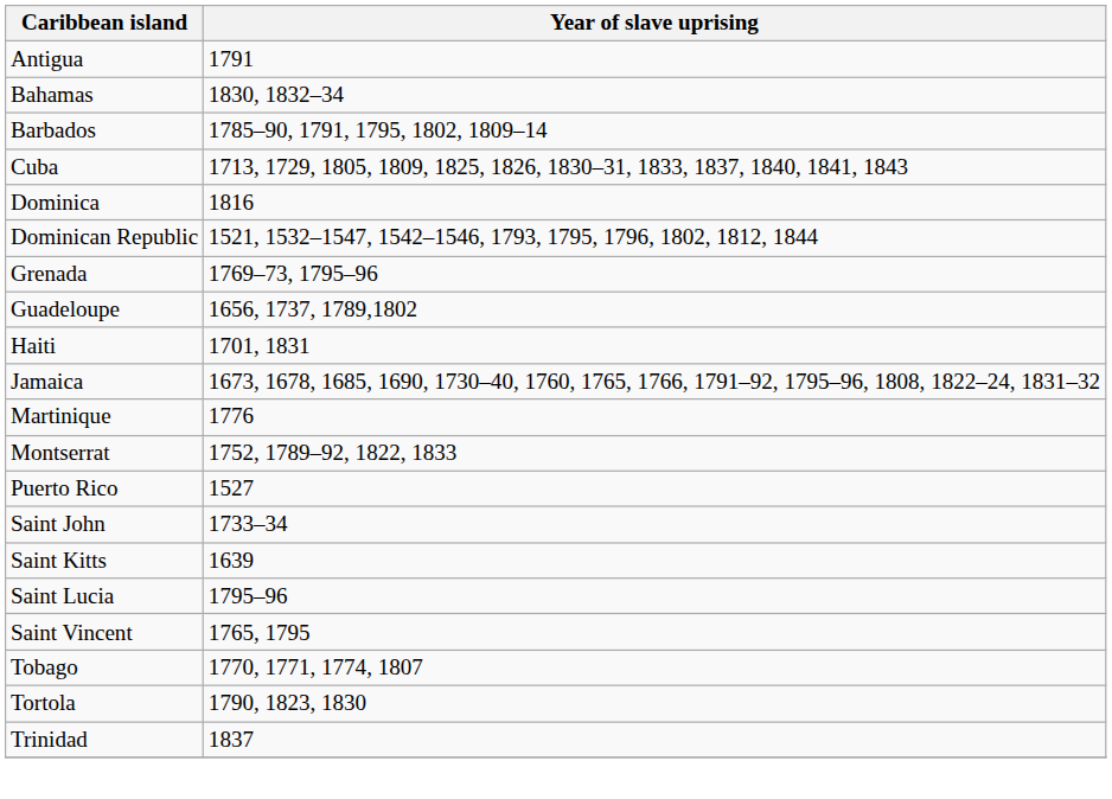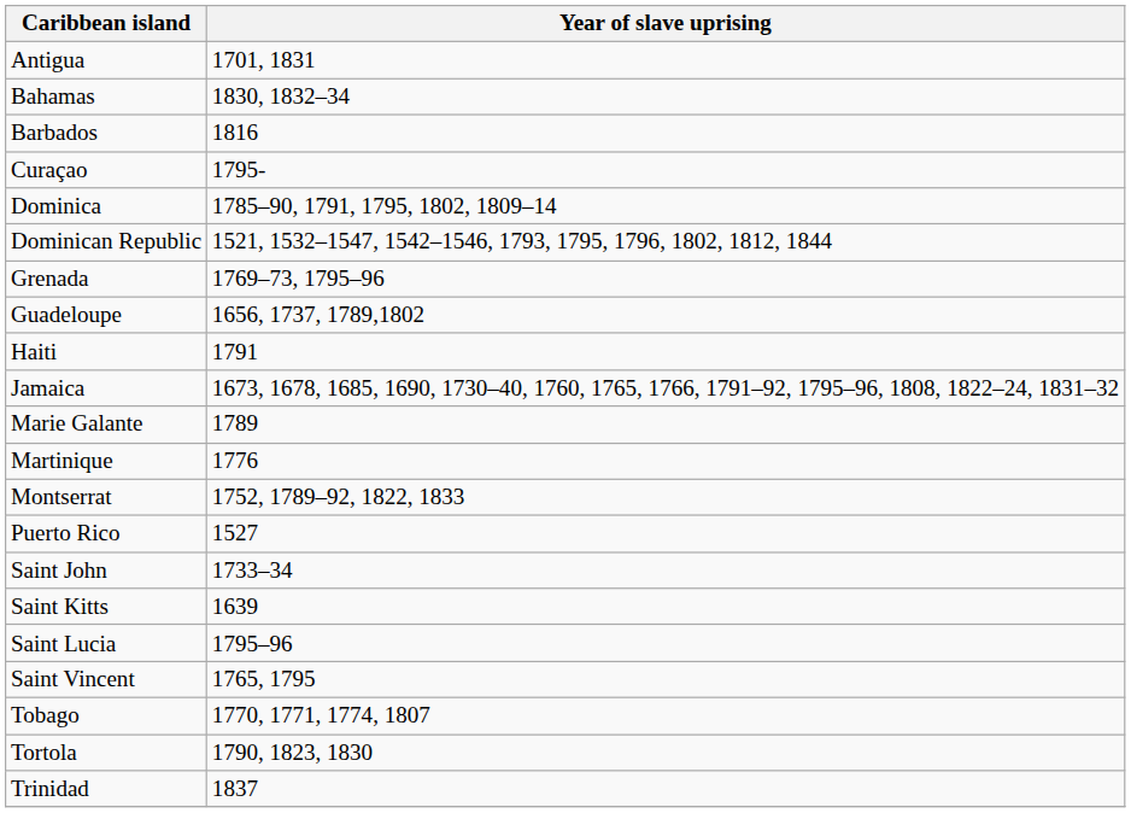 <table class="wikitable">
 <tr>
 <th>Caribbean island</th>
 <th>Year of slave uprising</th>
 </tr>
 <tr>
 <td>Antigua</td>
-<td>1791</td>
+<td>1701, 1831</td>
 </tr>
 <tr>
 <td>Bahamas</td>
 <td>1830, 1832–34</td>
 </tr>
 <tr>
 <td>Barbados</td>
-<td>1785–90, 1791, 1795, 1802, 1809–14</td>
+<td>1816</td>
 </tr>
 <tr>
-<td>Cuba</td>
-<td>1713, 1729, 1805, 1809, 1825, 1826, 1830–31, 1833, 1837, 1840, 1841, 1843</td>
+<td>Curaçao</td>
+<td>1795-</td>
 </tr>
 <tr>
 <td>Dominica</td>
-<td>1816</td>
+<td>1785–90, 1791, 1795, 1802, 1809–14</td>
 </tr>
 <tr>
 <td>Dominican Republic</td>
 <td>1521, 1532–1547, 1542–1546, 1793, 1795, 1796, 1802, 1812, 1844</td>
 </tr>
 <tr>
 <td>Grenada</td>
 <td>1769–73, 1795–96</td>
 </tr>
 <tr>
 <td>Guadeloupe</td>
 <td>1656, 1737, 1789,1802</td>
 </tr>
 <tr>
 <td>Haiti</td>
-<td>1701, 1831</td>
+<td>1791</td>
 </tr>
 <tr>
 <td>Jamaica</td>
 <td>1673, 1678, 1685, 1690, 1730–40, 1760, 1765, 1766, 1791–92, 1795–96, 1808, 1822–24, 1831–32</td>
+</tr>
+<tr>
+<td>Marie Galante</td>
+<td>1789</td>
 </tr>
 <tr>
 <td>Martinique</td>
 <td>1776</td>
 </tr>
 <tr>
 <td>Montserrat</td>
 <td>1752, 1789–92, 1822, 1833</td>
 </tr>
 <tr>
 <td>Puerto Rico</td>
 <td>1527</td>
 </tr>
 <tr>
 <td>Saint John</td>
 <td>1733–34</td>
 </tr>
 <tr>
 <td>Saint Kitts</td>
 <td>1639</td>
 </tr>
 <tr>
 <td>Saint Lucia</td>
 <td>1795–96</td>
 </tr>
 <tr>
 <td>Saint Vincent</td>
 <td>1765, 1795</td>
 </tr>
 <tr>
 <td>Tobago</td>
 <td>1770, 1771, 1774, 1807</td>
 </tr>
 <tr>
 <td>Tortola</td>
 <td>1790, 1823, 1830</td>
 </tr>
 <tr>
 <td>Trinidad</td>
 <td>1837</td>
 </tr>
 <tr>
 </tr>
 </table>
